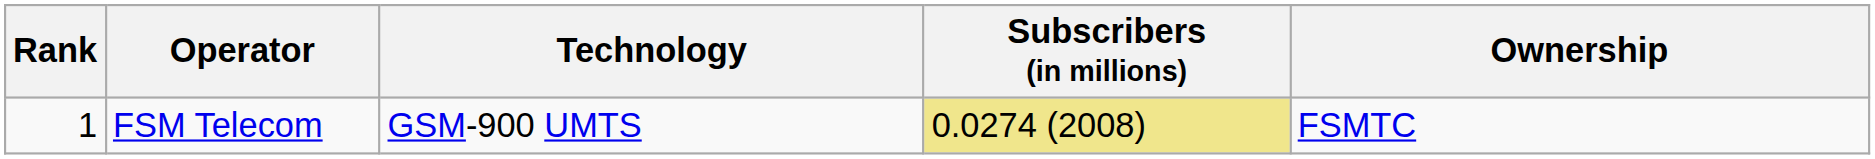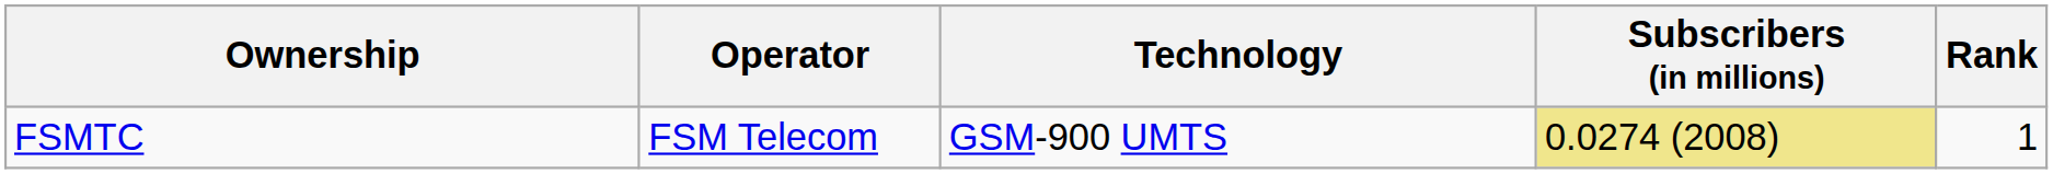 <table class="wikitable">
 <tr>
-<th style="width:3%;">Rank</th>
+<th style="width:32%;">Ownership</th>
 <th style="width:15%;">Operator</th>
 <th style="width:30%;">Technology</th>
 <th style="width:20%;">Subscribers<br><small>(in millions)</small></th>
-<th style="width:32%;">Ownership</th>
+<th style="width:3%;">Rank</th>
 </tr>
 <tr>
-<td align=right>1</td>
+<td><a href='#'>FSMTC</a></td>
 <td><a href='#'>FSM Telecom</a></td>
 <td><a href='#'>GSM</a>-900 <a href='#'>UMTS</a></td>
 <td style="background: khaki;">0.0274 (2008)</td>
-<td><a href='#'>FSMTC</a></td>
+<td align=right>1</td>
 </tr>
 </table>
